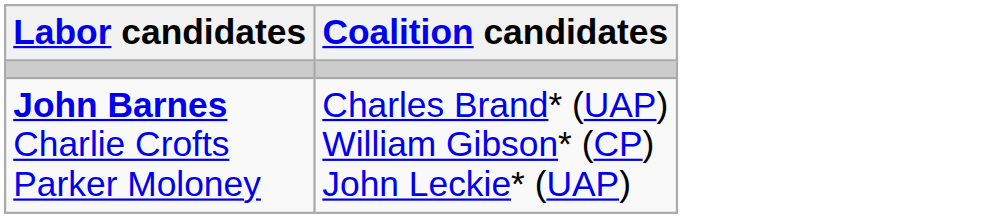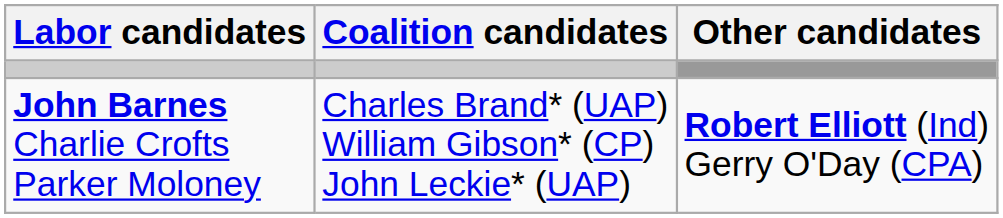 <table class="wikitable">
 <tr>
 <th><a href='#'>Labor</a> candidates</th>
 <th><a href='#'>Coalition</a> candidates</th>
+<th>Other candidates</th>
 </tr>
 <tr bgcolor="#cccccc">
 <td></td>
 <td></td>
+<td bgcolor="#999999"></td>
 </tr>
 <tr>
 <td><strong><a href='#'>John Barnes</a></strong><br><a href='#'>Charlie Crofts</a><br><a href='#'>Parker Moloney</a></td>
 <td><a href='#'>Charles Brand</a>* (<a href='#'>UAP</a>)<br><a href='#'>William Gibson</a>* (<a href='#'>CP</a>)<br><a href='#'>John Leckie</a>* (<a href='#'>UAP</a>)</td>
+<td><strong><a href='#'>Robert Elliott</a></strong> (<a href='#'>Ind</a>)<br>Gerry O'Day (<a href='#'>CPA</a>)</td>
 </tr>
 </table>
